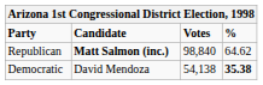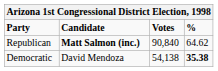 <table class="wikitable">
 <tr>
 <th colspan="4">Arizona 1st Congressional District Election, 1998</th>
 </tr>
 <tr>
 <td><strong>Party</strong></td>
 <td><strong>Candidate</strong></td>
 <td><strong>Votes</strong></td>
 <td><strong>%</strong></td>
 </tr>
 <tr>
 <td>Republican</td>
 <td><strong>Matt Salmon (inc.)</strong></td>
-<td>98,840</td>
+<td>90,840</td>
 <td>64.62</td>
 </tr>
 <tr>
 <td>Democratic</td>
 <td>David Mendoza</td>
 <td>54,138</td>
 <td><strong>35.38</strong></td>
 </tr>
 </table>
